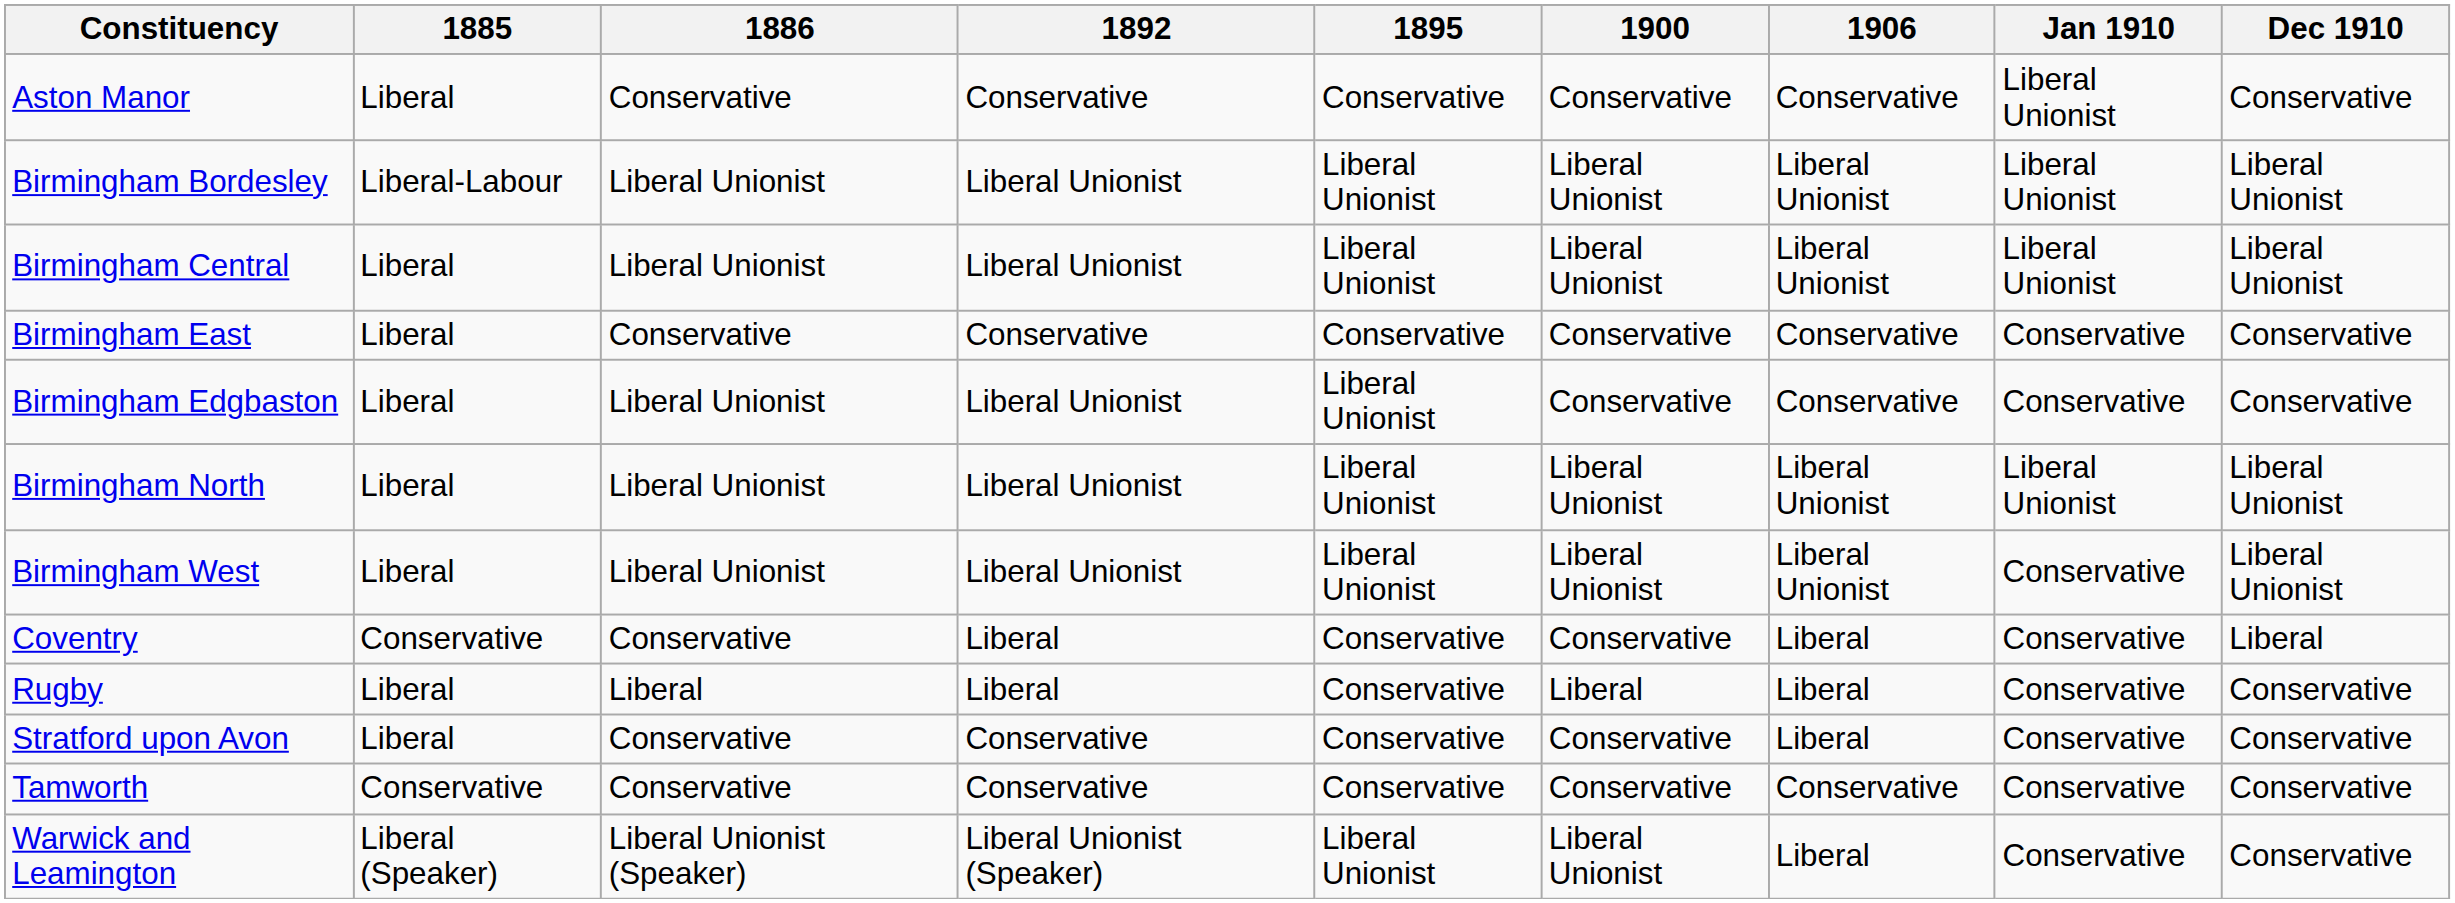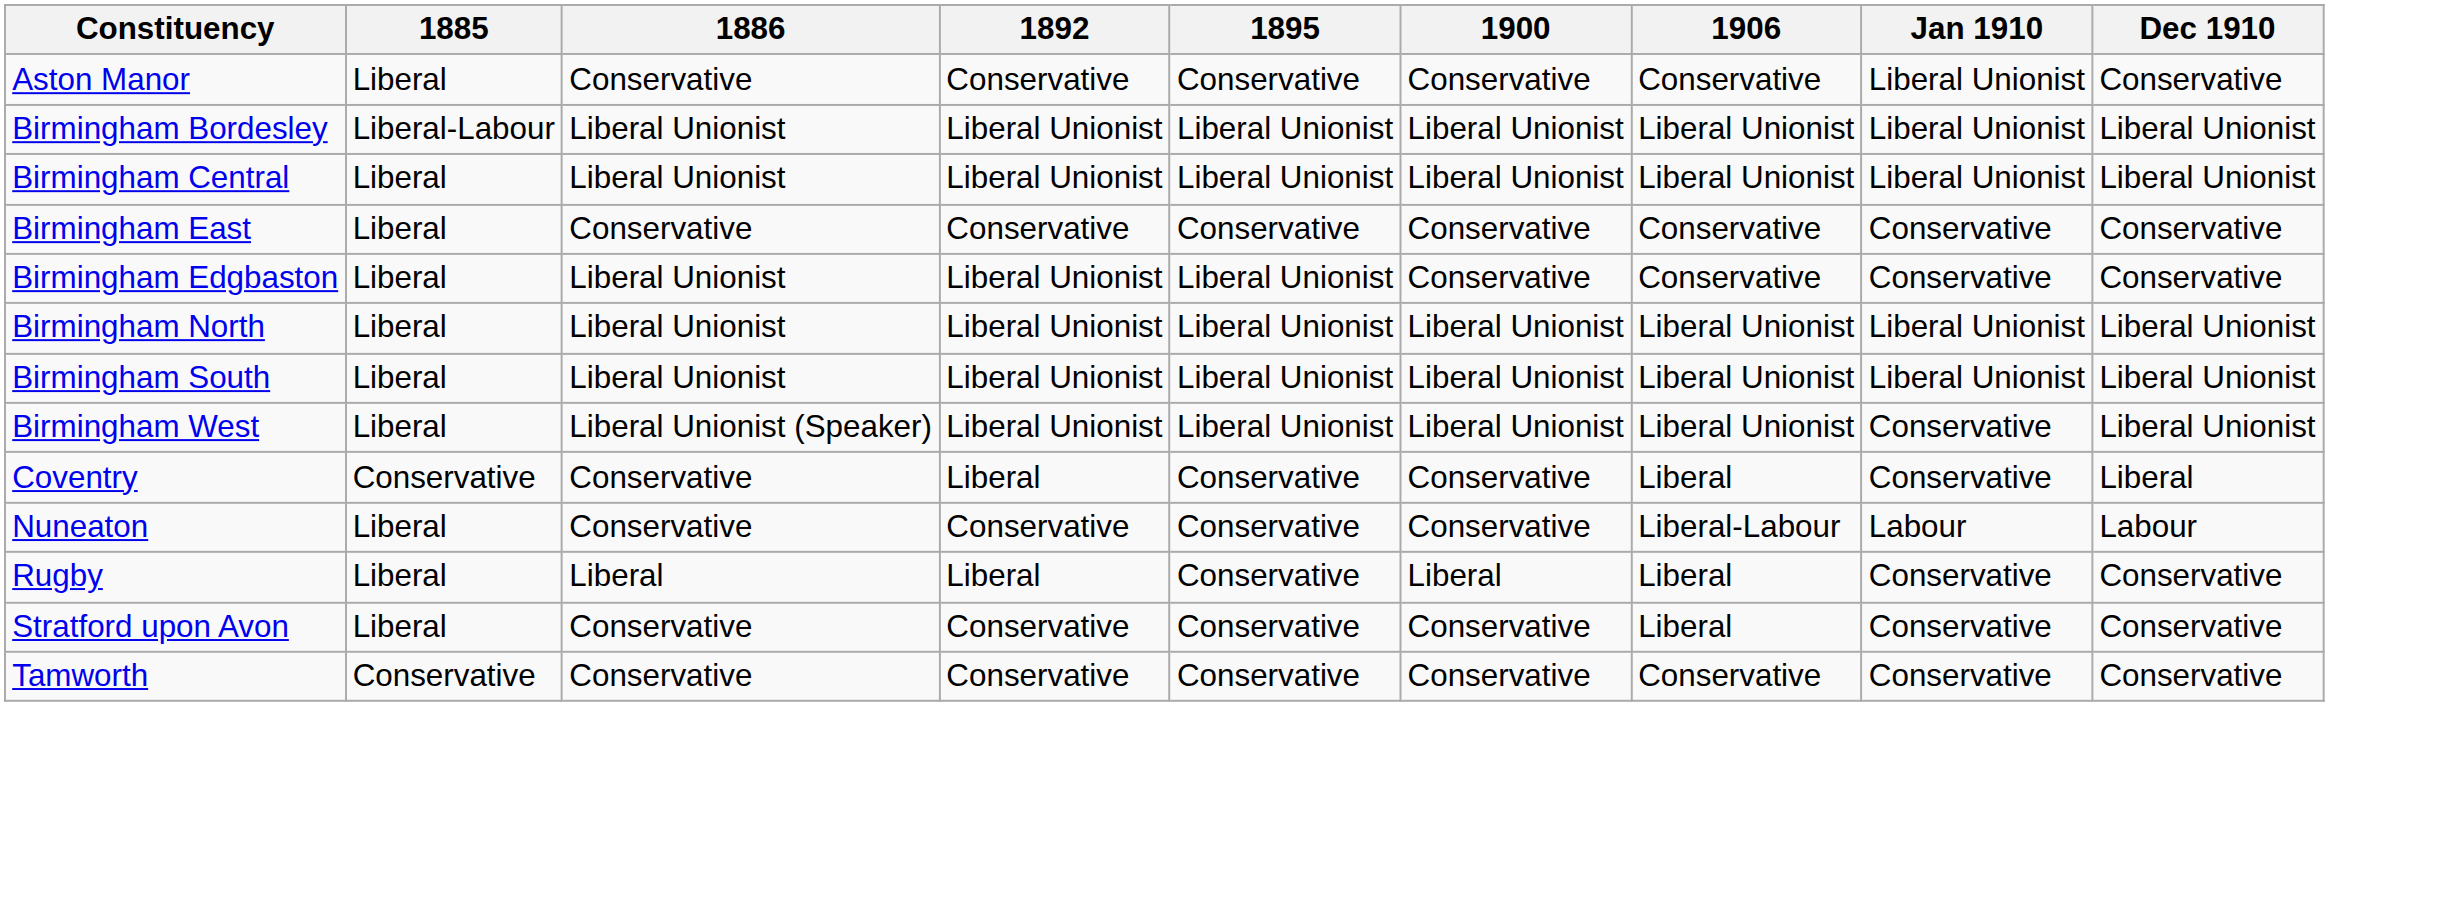 <table class="wikitable sortable">
 <tr>
 <th>Constituency</th>
 <th>1885</th>
 <th>1886</th>
 <th>1892</th>
 <th>1895</th>
 <th>1900</th>
 <th>1906</th>
 <th>Jan 1910</th>
 <th>Dec 1910</th>
 </tr>
 <tr>
 <td><a href='#'>Aston Manor</a></td>
 <td bgcolor=>Liberal</td>
 <td bgcolor=>Conservative</td>
 <td bgcolor=>Conservative</td>
 <td bgcolor=>Conservative</td>
 <td bgcolor=>Conservative</td>
 <td bgcolor=>Conservative</td>
 <td bgcolor=>Liberal Unionist</td>
 <td bgcolor=>Conservative</td>
 </tr>
 <tr>
 <td><a href='#'>Birmingham Bordesley</a></td>
 <td bgcolor=>Liberal-Labour</td>
 <td bgcolor=>Liberal Unionist</td>
 <td bgcolor=>Liberal Unionist</td>
 <td bgcolor=>Liberal Unionist</td>
 <td bgcolor=>Liberal Unionist</td>
 <td bgcolor=>Liberal Unionist</td>
 <td bgcolor=>Liberal Unionist</td>
 <td bgcolor=>Liberal Unionist</td>
 </tr>
 <tr>
 <td><a href='#'>Birmingham Central</a></td>
 <td bgcolor=>Liberal</td>
 <td bgcolor=>Liberal Unionist</td>
 <td bgcolor=>Liberal Unionist</td>
 <td bgcolor=>Liberal Unionist</td>
 <td bgcolor=>Liberal Unionist</td>
 <td bgcolor=>Liberal Unionist</td>
 <td bgcolor=>Liberal Unionist</td>
 <td bgcolor=>Liberal Unionist</td>
 </tr>
 <tr>
 <td><a href='#'>Birmingham East</a></td>
 <td bgcolor=>Liberal</td>
 <td bgcolor=>Conservative</td>
 <td bgcolor=>Conservative</td>
 <td bgcolor=>Conservative</td>
 <td bgcolor=>Conservative</td>
 <td bgcolor=>Conservative</td>
 <td bgcolor=>Conservative</td>
 <td bgcolor=>Conservative</td>
 </tr>
 <tr>
 <td><a href='#'>Birmingham Edgbaston</a></td>
 <td bgcolor=>Liberal</td>
 <td bgcolor=>Liberal Unionist</td>
 <td bgcolor=>Liberal Unionist</td>
 <td bgcolor=>Liberal Unionist</td>
 <td bgcolor=>Conservative</td>
 <td bgcolor=>Conservative</td>
 <td bgcolor=>Conservative</td>
 <td bgcolor=>Conservative</td>
 </tr>
 <tr>
 <td><a href='#'>Birmingham North</a></td>
 <td bgcolor=>Liberal</td>
 <td bgcolor=>Liberal Unionist</td>
 <td bgcolor=>Liberal Unionist</td>
 <td bgcolor=>Liberal Unionist</td>
 <td bgcolor=>Liberal Unionist</td>
 <td bgcolor=>Liberal Unionist</td>
 <td bgcolor=>Liberal Unionist</td>
 <td bgcolor=>Liberal Unionist</td>
 </tr>
 <tr>
+<td><a href='#'>Birmingham South</a></td>
+<td bgcolor=>Liberal</td>
+<td bgcolor=>Liberal Unionist</td>
+<td bgcolor=>Liberal Unionist</td>
+<td bgcolor=>Liberal Unionist</td>
+<td bgcolor=>Liberal Unionist</td>
+<td bgcolor=>Liberal Unionist</td>
+<td bgcolor=>Liberal Unionist</td>
+<td bgcolor=>Liberal Unionist</td>
+</tr>
+<tr>
 <td><a href='#'>Birmingham West</a></td>
 <td bgcolor=>Liberal</td>
-<td bgcolor=>Liberal Unionist</td>
+<td bgcolor=>Liberal Unionist (Speaker)</td>
 <td bgcolor=>Liberal Unionist</td>
 <td bgcolor=>Liberal Unionist</td>
 <td bgcolor=>Liberal Unionist</td>
 <td bgcolor=>Liberal Unionist</td>
 <td bgcolor=>Conservative</td>
 <td bgcolor=>Liberal Unionist</td>
 </tr>
 <tr>
 <td><a href='#'>Coventry</a></td>
 <td bgcolor=>Conservative</td>
 <td bgcolor=>Conservative</td>
 <td bgcolor=>Liberal</td>
 <td bgcolor=>Conservative</td>
 <td bgcolor=>Conservative</td>
 <td bgcolor=>Liberal</td>
 <td bgcolor=>Conservative</td>
 <td bgcolor=>Liberal</td>
+</tr>
+<tr>
+<td><a href='#'>Nuneaton</a></td>
+<td bgcolor=>Liberal</td>
+<td bgcolor=>Conservative</td>
+<td bgcolor=>Conservative</td>
+<td bgcolor=>Conservative</td>
+<td bgcolor=>Conservative</td>
+<td bgcolor=>Liberal-Labour</td>
+<td bgcolor=>Labour</td>
+<td bgcolor=>Labour</td>
 </tr>
 <tr>
 <td><a href='#'>Rugby</a></td>
 <td bgcolor=>Liberal</td>
 <td bgcolor=>Liberal</td>
 <td bgcolor=>Liberal</td>
 <td bgcolor=>Conservative</td>
 <td bgcolor=>Liberal</td>
 <td bgcolor=>Liberal</td>
 <td bgcolor=>Conservative</td>
 <td bgcolor=>Conservative</td>
 </tr>
 <tr>
 <td><a href='#'>Stratford upon Avon</a></td>
 <td bgcolor=>Liberal</td>
 <td bgcolor=>Conservative</td>
 <td bgcolor=>Conservative</td>
 <td bgcolor=>Conservative</td>
 <td bgcolor=>Conservative</td>
 <td bgcolor=>Liberal</td>
 <td bgcolor=>Conservative</td>
 <td bgcolor=>Conservative</td>
 </tr>
 <tr>
 <td><a href='#'>Tamworth</a></td>
 <td bgcolor=>Conservative</td>
 <td bgcolor=>Conservative</td>
 <td bgcolor=>Conservative</td>
 <td bgcolor=>Conservative</td>
 <td bgcolor=>Conservative</td>
 <td bgcolor=>Conservative</td>
 <td bgcolor=>Conservative</td>
 <td bgcolor=>Conservative</td>
 </tr>
-<tr>
-<td><a href='#'>Warwick and Leamington</a></td>
-<td bgcolor=>Liberal (Speaker)</td>
-<td bgcolor=>Liberal Unionist (Speaker)</td>
-<td bgcolor=>Liberal Unionist (Speaker)</td>
-<td bgcolor=>Liberal Unionist</td>
-<td bgcolor=>Liberal Unionist</td>
-<td bgcolor=>Liberal</td>
-<td bgcolor=>Conservative</td>
-<td bgcolor=>Conservative</td>
-</tr>
 </table>
